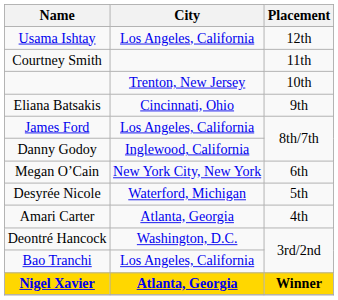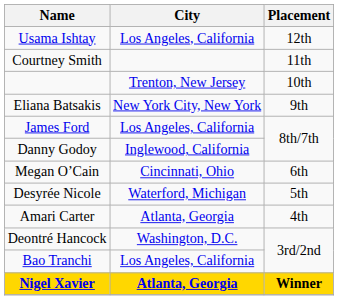 <table class="wikitable" style="text-align:center;">
 <tr>
 <th>Name</th>
 <th>City</th>
 <th>Placement</th>
 </tr>
 <tr>
 <td><a href='#'>Usama Ishtay</a></td>
 <td><a href='#'>Los Angeles, California</a></td>
 <td>12th</td>
 </tr>
 <tr>
 <td>Courtney Smith</td>
 <td></td>
 <td>11th</td>
 </tr>
 <tr>
 <td></td>
 <td><a href='#'>Trenton, New Jersey</a></td>
 <td>10th</td>
 </tr>
 <tr>
 <td>Eliana Batsakis</td>
-<td><a href='#'>Cincinnati, Ohio</a></td>
+<td><a href='#'>New York City, New York</a></td>
 <td>9th</td>
 </tr>
 <tr>
 <td><a href='#'>James Ford</a></td>
 <td><a href='#'>Los Angeles, California</a></td>
 <td rowspan="2">8th/7th</td>
 </tr>
 <tr>
 <td>Danny Godoy</td>
 <td><a href='#'>Inglewood, California</a></td>
 </tr>
 <tr>
 <td>Megan O’Cain</td>
-<td><a href='#'>New York City, New York</a></td>
+<td><a href='#'>Cincinnati, Ohio</a></td>
 <td>6th</td>
 </tr>
 <tr>
 <td>Desyrée Nicole</td>
 <td><a href='#'>Waterford, Michigan</a></td>
 <td>5th</td>
 </tr>
 <tr>
 <td>Amari Carter</td>
 <td><a href='#'>Atlanta, Georgia</a></td>
 <td>4th</td>
 </tr>
 <tr>
 <td>Deontré Hancock</td>
 <td><a href='#'>Washington, D.C.</a></td>
 <td rowspan="2">3rd/2nd</td>
 </tr>
 <tr>
 <td><a href='#'>Bao Tranchi</a></td>
 <td><a href='#'>Los Angeles, California</a></td>
 </tr>
 <tr style="background:gold;">
 <td><strong><a href='#'>Nigel Xavier</a></strong></td>
 <td><strong><a href='#'>Atlanta, Georgia</a></strong></td>
 <td><strong>Winner</strong></td>
 </tr>
 <tr>
 </tr>
 </table>
